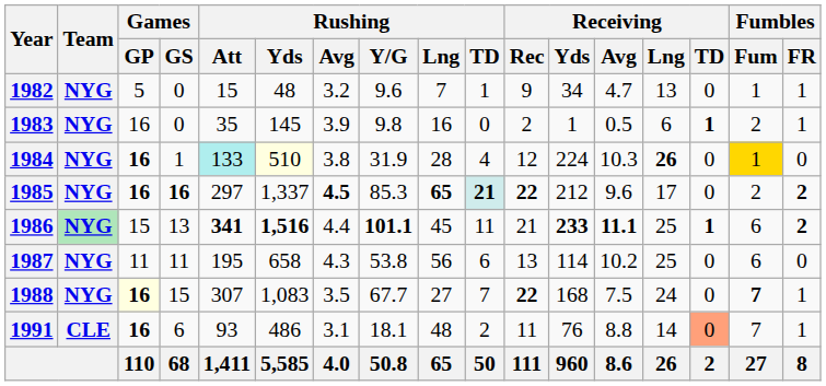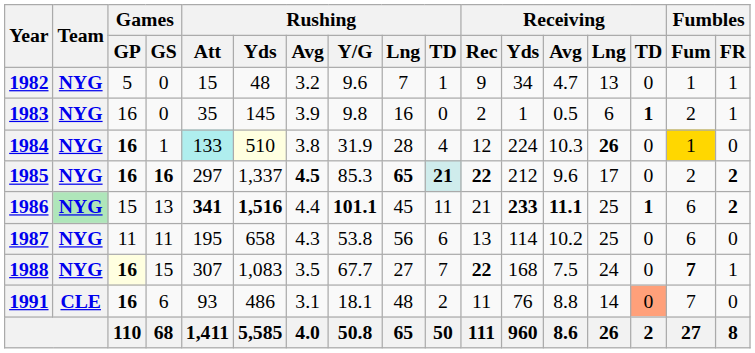 <table class= "wikitable" style="text-align:center;">
 <tr>
 <th rowspan="2">Year</th>
 <th rowspan="2">Team</th>
 <th colspan="2">Games</th>
 <th colspan="6">Rushing</th>
 <th colspan="5">Receiving</th>
 <th colspan="2">Fumbles</th>
 </tr>
 <tr>
 <th>GP</th>
 <th>GS</th>
 <th>Att</th>
 <th>Yds</th>
 <th>Avg</th>
 <th>Y/G</th>
 <th>Lng</th>
 <th>TD</th>
 <th>Rec</th>
 <th>Yds</th>
 <th>Avg</th>
 <th>Lng</th>
 <th>TD</th>
 <th>Fum</th>
 <th>FR</th>
 </tr>
 <tr>
 <th><a href='#'>1982</a></th>
 <th><a href='#'>NYG</a></th>
 <td>5</td>
 <td>0</td>
 <td>15</td>
 <td>48</td>
 <td>3.2</td>
 <td>9.6</td>
 <td>7</td>
 <td>1</td>
 <td>9</td>
 <td>34</td>
 <td>4.7</td>
 <td>13</td>
 <td>0</td>
 <td>1</td>
 <td>1</td>
 </tr>
 <tr>
 <th><a href='#'>1983</a></th>
 <th><a href='#'>NYG</a></th>
 <td>16</td>
 <td>0</td>
 <td>35</td>
 <td>145</td>
 <td>3.9</td>
 <td>9.8</td>
 <td>16</td>
 <td>0</td>
 <td>2</td>
 <td>1</td>
 <td>0.5</td>
 <td>6</td>
 <td><strong>1</strong></td>
 <td>2</td>
 <td>1</td>
 </tr>
 <tr>
 <th><a href='#'>1984</a></th>
 <th><a href='#'>NYG</a></th>
 <td><strong>16</strong></td>
 <td>1</td>
 <td style="background: paleturquoise;">133</td>
 <td style="background: lightyellow;">510</td>
 <td>3.8</td>
 <td>31.9</td>
 <td>28</td>
 <td>4</td>
 <td>12</td>
 <td>224</td>
 <td>10.3</td>
 <td><strong>26</strong></td>
 <td>0</td>
 <td style="background: gold;">1</td>
 <td>0</td>
 </tr>
 <tr>
 <th><a href='#'>1985</a></th>
 <th><a href='#'>NYG</a></th>
 <td><strong>16</strong></td>
 <td><strong>16</strong></td>
 <td>297</td>
 <td>1,337</td>
 <td><strong>4.5</strong></td>
 <td>85.3</td>
 <td><strong>65</strong></td>
 <td style="background:#cfecec;"><strong>21</strong></td>
 <td><strong>22</strong></td>
 <td>212</td>
 <td>9.6</td>
 <td>17</td>
 <td>0</td>
 <td>2</td>
 <td><strong>2</strong></td>
 </tr>
 <tr>
 <th><a href='#'>1986</a></th>
 <th style="background:#afe6ba;"><a href='#'>NYG</a></th>
 <td>15</td>
 <td>13</td>
 <td><strong>341</strong></td>
 <td><strong>1,516</strong></td>
 <td>4.4</td>
 <td><strong>101.1</strong></td>
 <td>45</td>
 <td>11</td>
 <td>21</td>
 <td><strong>233</strong></td>
 <td><strong>11.1</strong></td>
 <td>25</td>
 <td><strong>1</strong></td>
 <td>6</td>
 <td><strong>2</strong></td>
 </tr>
 <tr>
 <th><a href='#'>1987</a></th>
 <th><a href='#'>NYG</a></th>
 <td>11</td>
 <td>11</td>
 <td>195</td>
 <td>658</td>
 <td>4.3</td>
 <td>53.8</td>
 <td>56</td>
 <td>6</td>
 <td>13</td>
 <td>114</td>
 <td>10.2</td>
 <td>25</td>
 <td>0</td>
 <td>6</td>
 <td>0</td>
 </tr>
 <tr>
 <th><a href='#'>1988</a></th>
 <th><a href='#'>NYG</a></th>
 <td style="background: lightyellow;"><strong>16</strong></td>
 <td>15</td>
 <td>307</td>
 <td>1,083</td>
 <td>3.5</td>
 <td>67.7</td>
 <td>27</td>
 <td>7</td>
 <td><strong>22</strong></td>
 <td>168</td>
 <td>7.5</td>
 <td>24</td>
 <td>0</td>
 <td><strong>7</strong></td>
 <td>1</td>
 </tr>
 <tr>
 <th><a href='#'>1991</a></th>
 <th><a href='#'>CLE</a></th>
 <td><strong>16</strong></td>
 <td>6</td>
 <td>93</td>
 <td>486</td>
 <td>3.1</td>
 <td>18.1</td>
 <td>48</td>
 <td>2</td>
 <td>11</td>
 <td>76</td>
 <td>8.8</td>
 <td>14</td>
 <td style="background: lightsalmon;">0</td>
 <td>7</td>
-<td>1</td>
+<td>0</td>
 </tr>
 <tr>
 <th colspan="2"></th>
 <th>110</th>
 <th>68</th>
 <th>1,411</th>
 <th>5,585</th>
 <th>4.0</th>
 <th>50.8</th>
 <th>65</th>
 <th>50</th>
 <th>111</th>
 <th>960</th>
 <th>8.6</th>
 <th>26</th>
 <th>2</th>
 <th>27</th>
 <th>8</th>
 </tr>
 </table>
